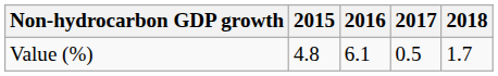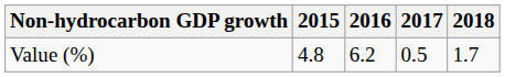 <table class="wikitable">
 <tr>
 <th>Non-hydrocarbon GDP growth</th>
 <th>2015</th>
 <th>2016</th>
 <th>2017</th>
 <th>2018</th>
 </tr>
 <tr>
 <td>Value (%)</td>
 <td>4.8</td>
-<td>6.1</td>
+<td>6.2</td>
 <td>0.5</td>
 <td>1.7</td>
 </tr>
 </table>
